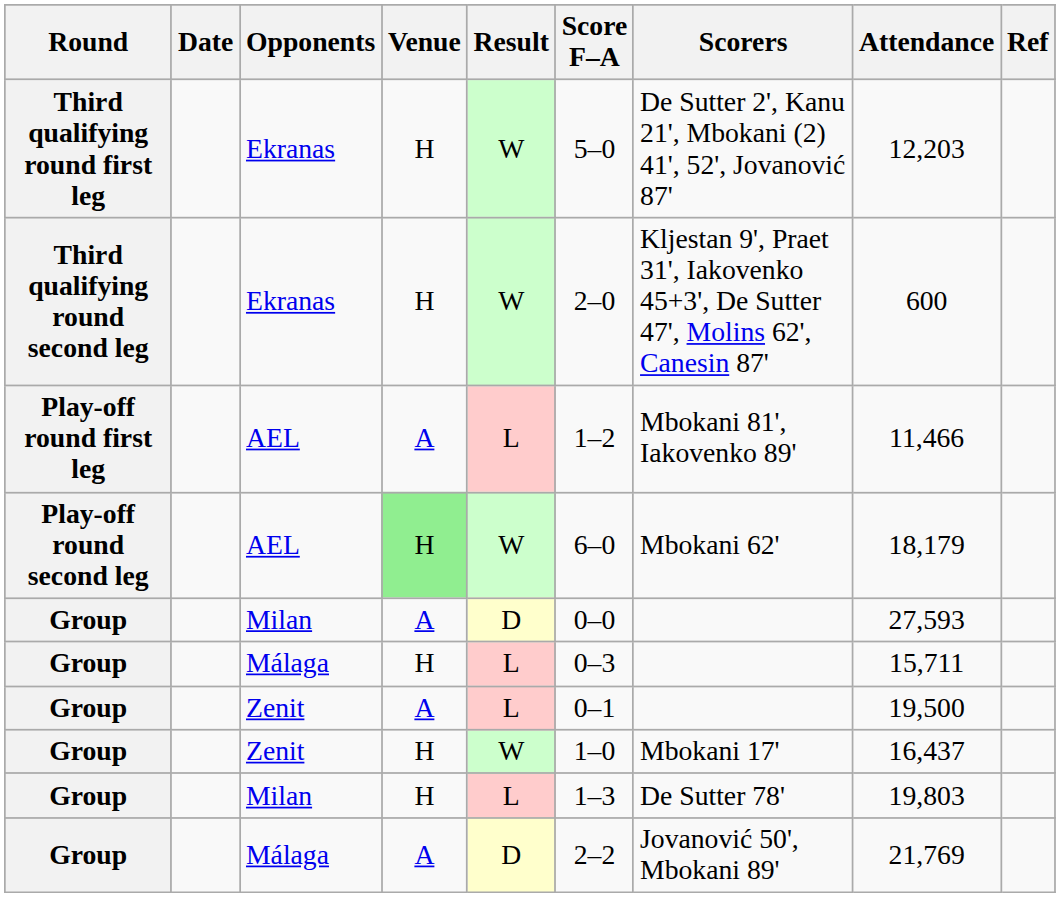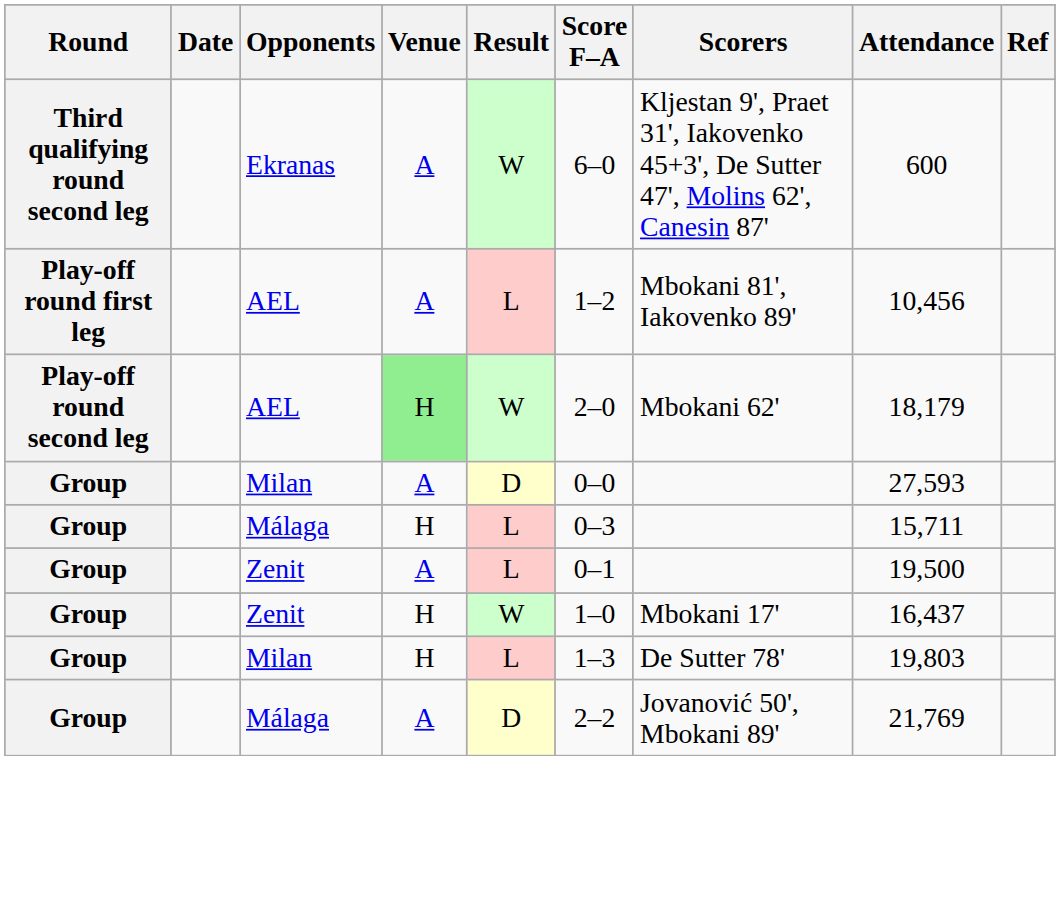 <table class="wikitable plainrowheaders sortable" style="text-align:center">
 <tr>
 <th scope="col">Round</th>
 <th scope="col">Date</th>
 <th scope="col">Opponents</th>
 <th scope="col">Venue</th>
 <th scope="col">Result</th>
 <th scope="col">Score<br>F–A</th>
 <th scope="col" class="unsortable">Scorers</th>
 <th scope="col">Attendance</th>
 <th scope="col" class="unsortable">Ref</th>
 </tr>
 <tr>
-<th scope="row">Third qualifying round first leg</th>
-<td align="left"></td>
-<td align="left"><a href='#'>Ekranas</a></td>
-<td>H</td>
-<td style="background-color:#CCFFCC">W</td>
-<td>5–0</td>
-<td align="left">De Sutter 2', Kanu 21', Mbokani (2) 41', 52', Jovanović 87'</td>
-<td>12,203</td>
-<td></td>
-</tr>
-<tr>
 <th scope="row">Third qualifying round second leg</th>
 <td align="left"></td>
 <td align="left"><a href='#'>Ekranas</a></td>
-<td>H</td>
+<td><a href='#'>A</a></td>
 <td style="background-color:#CCFFCC">W</td>
-<td>2–0</td>
+<td>6–0</td>
 <td align="left">Kljestan 9', Praet 31', Iakovenko 45+3', De Sutter 47', <a href='#'>Molins</a> 62', <a href='#'>Canesin</a> 87'</td>
 <td>600</td>
 <td></td>
 </tr>
 <tr>
 <th scope="row">Play-off round first leg</th>
 <td align="left"></td>
 <td align="left"><a href='#'>AEL</a></td>
 <td><a href='#'>A</a></td>
 <td style="background-color:#FFCCCC">L</td>
 <td>1–2</td>
 <td align="left">Mbokani 81', Iakovenko 89'</td>
-<td>11,466</td>
+<td>10,456</td>
 <td></td>
 </tr>
 <tr>
 <th scope="row">Play-off round second leg</th>
 <td align="left"></td>
 <td align="left"><a href='#'>AEL</a></td>
 <td style="background: lightgreen;">H</td>
 <td style="background-color:#CCFFCC">W</td>
-<td>6–0</td>
+<td>2–0</td>
 <td align="left">Mbokani 62'</td>
 <td>18,179</td>
 <td></td>
 </tr>
 <tr>
 <th scope="row">Group</th>
 <td align="left"></td>
 <td align="left"><a href='#'>Milan</a></td>
 <td><a href='#'>A</a></td>
 <td style="background-color:#FFFFCC">D</td>
 <td>0–0</td>
 <td align="left"></td>
 <td>27,593</td>
 <td></td>
 </tr>
 <tr>
 <th scope="row">Group</th>
 <td align="left"></td>
 <td align="left"><a href='#'>Málaga</a></td>
 <td>H</td>
 <td style="background-color:#FFCCCC">L</td>
 <td>0–3</td>
 <td align="left"></td>
 <td>15,711</td>
 <td></td>
 </tr>
 <tr>
 <th scope="row">Group</th>
 <td align="left"></td>
 <td align="left"><a href='#'>Zenit</a></td>
 <td><a href='#'>A</a></td>
 <td style="background-color:#FFCCCC">L</td>
 <td>0–1</td>
 <td align="left"></td>
 <td>19,500</td>
 <td></td>
 </tr>
 <tr>
 <th scope="row">Group</th>
 <td align="left"></td>
 <td align="left"><a href='#'>Zenit</a></td>
 <td>H</td>
 <td style="background-color:#CCFFCC">W</td>
 <td>1–0</td>
 <td align="left">Mbokani 17'</td>
 <td>16,437</td>
 <td></td>
 </tr>
 <tr>
 <th scope="row">Group</th>
 <td align="left"></td>
 <td align="left"><a href='#'>Milan</a></td>
 <td>H</td>
 <td style="background-color:#FFCCCC">L</td>
 <td>1–3</td>
 <td align="left">De Sutter 78'</td>
 <td>19,803</td>
 <td></td>
 </tr>
 <tr>
 <th scope="row">Group</th>
 <td align="left"></td>
 <td align="left"><a href='#'>Málaga</a></td>
 <td><a href='#'>A</a></td>
 <td style="background-color:#FFFFCC">D</td>
 <td>2–2</td>
 <td align="left">Jovanović 50', Mbokani 89'</td>
 <td>21,769</td>
 <td></td>
 </tr>
 </table>
